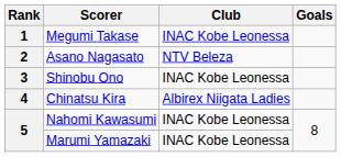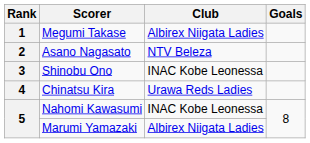 <table class="wikitable">
 <tr>
 <th>Rank</th>
 <th>Scorer</th>
 <th>Club</th>
 <th>Goals</th>
 </tr>
 <tr>
 <th>1</th>
 <td> <a href='#'>Megumi Takase</a></td>
-<td><a href='#'>INAC Kobe Leonessa</a></td>
+<td><a href='#'>Albirex Niigata Ladies</a></td>
 <td></td>
 </tr>
 <tr>
 <th>2</th>
 <td> <a href='#'>Asano Nagasato</a></td>
 <td><a href='#'>NTV Beleza</a></td>
 <td></td>
 </tr>
 <tr>
 <th>3</th>
 <td> <a href='#'>Shinobu Ono</a></td>
 <td>INAC Kobe Leonessa</td>
 <td></td>
 </tr>
 <tr>
 <th>4</th>
 <td> <a href='#'>Chinatsu Kira</a></td>
-<td><a href='#'>Albirex Niigata Ladies</a></td>
+<td><a href='#'>Urawa Reds Ladies</a></td>
 <td></td>
 </tr>
 <tr>
 <th rowspan=2>5</th>
 <td> <a href='#'>Nahomi Kawasumi</a></td>
 <td>INAC Kobe Leonessa</td>
 <td rowspan=2 style="text-align:center;">8</td>
 </tr>
 <tr>
 <td> <a href='#'>Marumi Yamazaki</a></td>
-<td>INAC Kobe Leonessa</td>
+<td><a href='#'>Albirex Niigata Ladies</a></td>
 </tr>
 </table>
